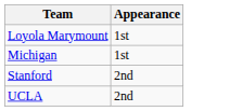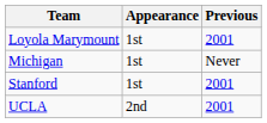 <table class="wikitable sortable">
 <tr>
 <th>Team</th>
 <th>Appearance</th>
+<th>Previous</th>
 </tr>
 <tr>
 <td><a href='#'>Loyola Marymount</a></td>
 <td>1st</td>
+<td><a href='#'>2001</a></td>
 </tr>
 <tr>
 <td><a href='#'>Michigan</a></td>
 <td>1st</td>
+<td>Never</td>
 </tr>
 <tr>
 <td><a href='#'>Stanford</a></td>
-<td>2nd</td>
+<td>1st</td>
+<td><a href='#'>2001</a></td>
 </tr>
 <tr>
 <td><a href='#'>UCLA</a></td>
 <td>2nd</td>
+<td><a href='#'>2001</a></td>
 </tr>
 </table>
